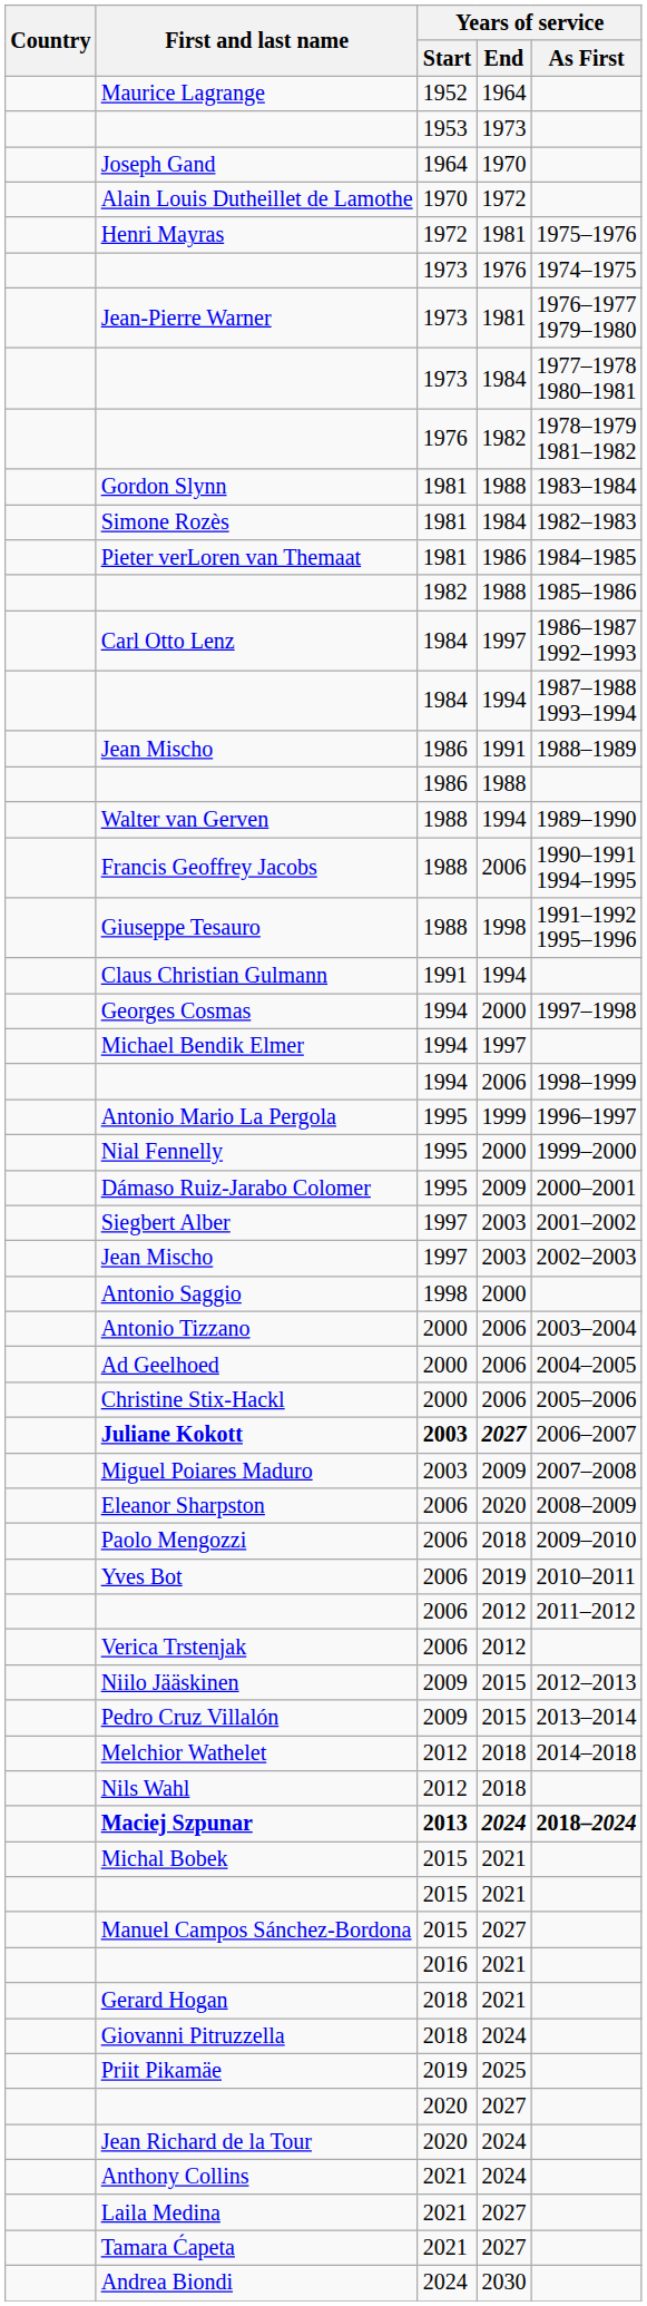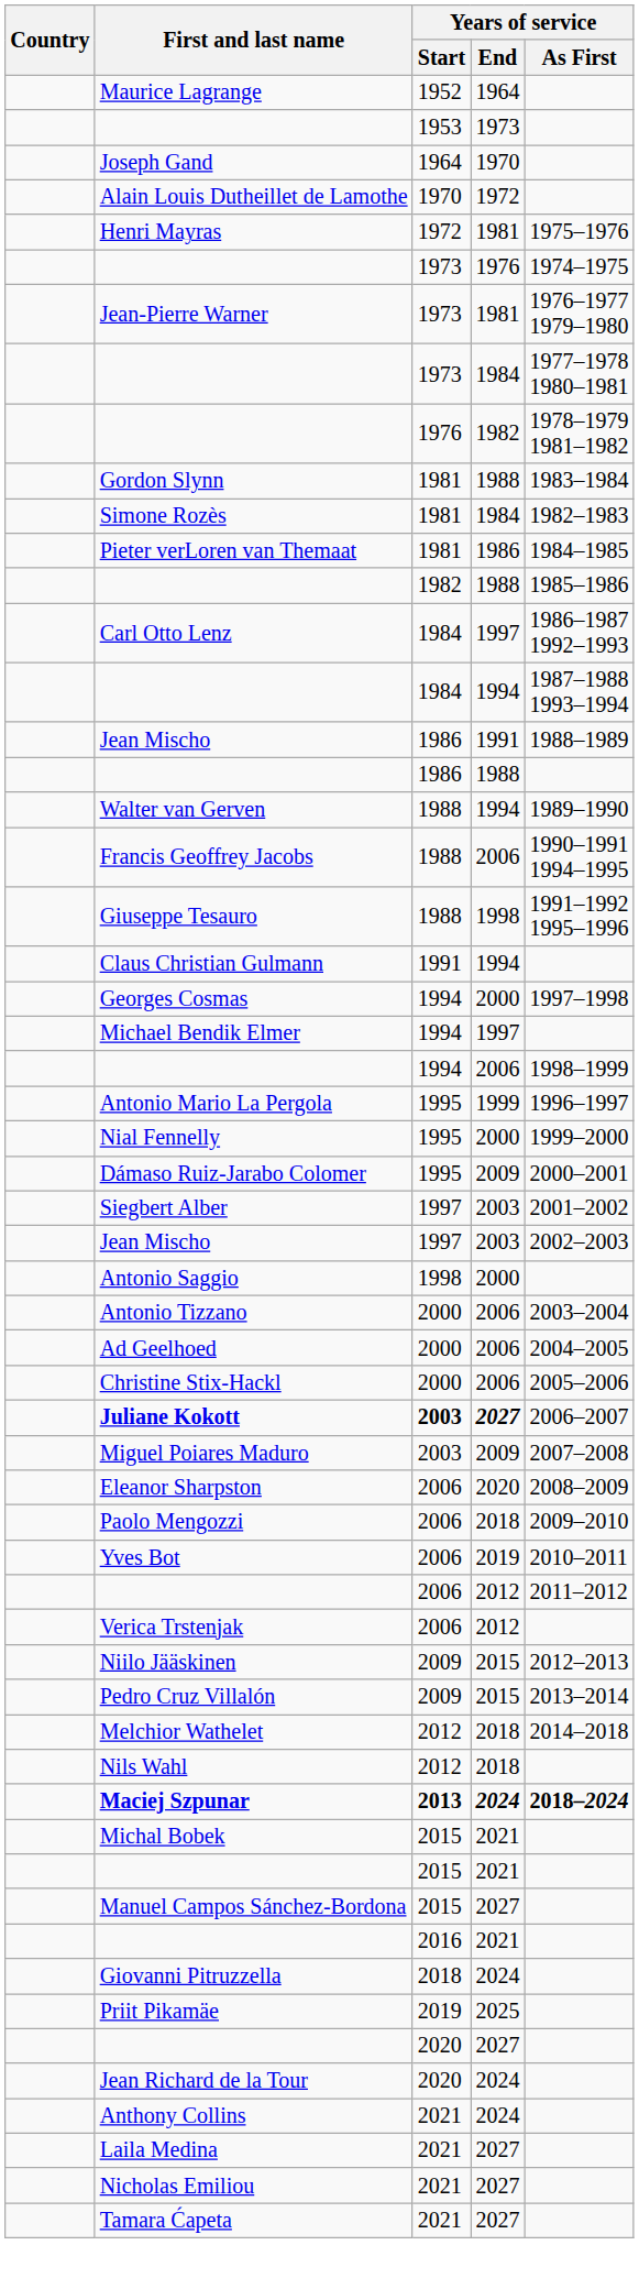 <table class="wikitable sortable">
 <tr>
 <th rowspan="2">Country</th>
 <th rowspan="2">First and last name</th>
 <th colspan="3">Years of service</th>
 </tr>
 <tr>
 <th>Start</th>
 <th>End</th>
 <th>As First </th>
 </tr>
 <tr>
 <td></td>
 <td><a href='#'>Maurice Lagrange</a></td>
 <td>1952</td>
 <td>1964</td>
 <td></td>
 </tr>
 <tr>
 <td></td>
 <td></td>
 <td>1953</td>
 <td>1973</td>
 <td></td>
 </tr>
 <tr>
 <td></td>
 <td><a href='#'>Joseph Gand</a></td>
 <td>1964</td>
 <td>1970</td>
 <td></td>
 </tr>
 <tr>
 <td></td>
 <td><a href='#'>Alain Louis Dutheillet de Lamothe</a></td>
 <td>1970</td>
 <td>1972</td>
 <td></td>
 </tr>
 <tr>
 <td></td>
 <td><a href='#'>Henri Mayras</a></td>
 <td>1972</td>
 <td>1981</td>
 <td>1975–1976</td>
 </tr>
 <tr>
 <td></td>
 <td></td>
 <td>1973</td>
 <td>1976</td>
 <td>1974–1975</td>
 </tr>
 <tr>
 <td></td>
 <td><a href='#'>Jean-Pierre Warner</a></td>
 <td>1973</td>
 <td>1981</td>
 <td>1976–1977<br>1979–1980</td>
 </tr>
 <tr>
 <td></td>
 <td></td>
 <td>1973</td>
 <td>1984</td>
 <td>1977–1978<br>1980–1981</td>
 </tr>
 <tr>
 <td></td>
 <td></td>
 <td>1976</td>
 <td>1982</td>
 <td>1978–1979<br>1981–1982</td>
 </tr>
 <tr>
 <td></td>
 <td><a href='#'>Gordon Slynn</a></td>
 <td>1981</td>
 <td>1988</td>
 <td>1983–1984</td>
 </tr>
 <tr>
 <td></td>
 <td><a href='#'>Simone Rozès</a></td>
 <td>1981</td>
 <td>1984</td>
 <td>1982–1983</td>
 </tr>
 <tr>
 <td></td>
 <td><a href='#'>Pieter verLoren van Themaat</a></td>
 <td>1981</td>
 <td>1986</td>
 <td>1984–1985</td>
 </tr>
 <tr>
 <td></td>
 <td></td>
 <td>1982</td>
 <td>1988</td>
 <td>1985–1986</td>
 </tr>
 <tr>
 <td></td>
 <td><a href='#'>Carl Otto Lenz</a></td>
 <td>1984</td>
 <td>1997</td>
 <td>1986–1987<br>1992–1993</td>
 </tr>
 <tr>
 <td></td>
 <td></td>
 <td>1984</td>
 <td>1994</td>
 <td>1987–1988<br>1993–1994</td>
 </tr>
 <tr>
 <td></td>
 <td><a href='#'>Jean Mischo</a></td>
 <td>1986</td>
 <td>1991</td>
 <td>1988–1989</td>
 </tr>
 <tr>
 <td></td>
 <td></td>
 <td>1986</td>
 <td>1988</td>
 <td></td>
 </tr>
 <tr>
 <td></td>
 <td><a href='#'>Walter van Gerven</a></td>
 <td>1988</td>
 <td>1994</td>
 <td>1989–1990</td>
 </tr>
 <tr>
 <td></td>
 <td><a href='#'>Francis Geoffrey Jacobs</a></td>
 <td>1988</td>
 <td>2006</td>
 <td>1990–1991<br>1994–1995</td>
 </tr>
 <tr>
 <td></td>
 <td><a href='#'>Giuseppe Tesauro</a></td>
 <td>1988</td>
 <td>1998</td>
 <td>1991–1992<br>1995–1996</td>
 </tr>
 <tr>
 <td></td>
 <td><a href='#'>Claus Christian Gulmann</a></td>
 <td>1991</td>
 <td>1994</td>
 <td></td>
 </tr>
 <tr>
 <td></td>
 <td><a href='#'>Georges Cosmas</a></td>
 <td>1994</td>
 <td>2000</td>
 <td>1997–1998</td>
 </tr>
 <tr>
 <td></td>
 <td><a href='#'>Michael Bendik Elmer</a></td>
 <td>1994</td>
 <td>1997</td>
 <td></td>
 </tr>
 <tr>
 <td></td>
 <td></td>
 <td>1994</td>
 <td>2006</td>
 <td>1998–1999</td>
 </tr>
 <tr>
 <td></td>
 <td><a href='#'>Antonio Mario La Pergola</a></td>
 <td>1995</td>
 <td>1999</td>
 <td>1996–1997</td>
 </tr>
 <tr>
 <td></td>
 <td><a href='#'>Nial Fennelly</a></td>
 <td>1995</td>
 <td>2000</td>
 <td>1999–2000</td>
 </tr>
 <tr>
 <td></td>
 <td><a href='#'>Dámaso Ruiz-Jarabo Colomer</a></td>
 <td>1995</td>
 <td>2009</td>
 <td>2000–2001</td>
 </tr>
 <tr>
 <td></td>
 <td><a href='#'>Siegbert Alber</a></td>
 <td>1997</td>
 <td>2003</td>
 <td>2001–2002</td>
 </tr>
 <tr>
 <td></td>
 <td><a href='#'>Jean Mischo</a></td>
 <td>1997</td>
 <td>2003</td>
 <td>2002–2003</td>
 </tr>
 <tr>
 <td></td>
 <td><a href='#'>Antonio Saggio</a></td>
 <td>1998</td>
 <td>2000</td>
 <td></td>
 </tr>
 <tr>
 <td></td>
 <td><a href='#'>Antonio Tizzano</a></td>
 <td>2000</td>
 <td>2006</td>
 <td>2003–2004</td>
 </tr>
 <tr>
 <td></td>
 <td><a href='#'>Ad Geelhoed</a></td>
 <td>2000</td>
 <td>2006</td>
 <td>2004–2005</td>
 </tr>
 <tr>
 <td></td>
 <td><a href='#'>Christine Stix-Hackl</a></td>
 <td>2000</td>
 <td>2006</td>
 <td>2005–2006</td>
 </tr>
 <tr>
 <td><strong></strong></td>
 <td><strong><a href='#'>Juliane Kokott</a></strong></td>
 <td><strong>2003</strong></td>
 <td><strong><em>2027</em></strong></td>
 <td>2006–2007</td>
 </tr>
 <tr>
 <td></td>
 <td><a href='#'>Miguel Poiares Maduro</a></td>
 <td>2003</td>
 <td>2009</td>
 <td>2007–2008</td>
 </tr>
 <tr>
 <td></td>
 <td><a href='#'>Eleanor Sharpston</a></td>
 <td>2006</td>
 <td>2020</td>
 <td>2008–2009</td>
 </tr>
 <tr>
 <td></td>
 <td><a href='#'>Paolo Mengozzi</a></td>
 <td>2006</td>
 <td>2018</td>
 <td>2009–2010</td>
 </tr>
 <tr>
 <td></td>
 <td><a href='#'>Yves Bot</a></td>
 <td>2006</td>
 <td>2019</td>
 <td>2010–2011</td>
 </tr>
 <tr>
 <td></td>
 <td></td>
 <td>2006</td>
 <td>2012</td>
 <td>2011–2012</td>
 </tr>
 <tr>
 <td></td>
 <td><a href='#'>Verica Trstenjak</a></td>
 <td>2006</td>
 <td>2012</td>
 <td></td>
 </tr>
 <tr>
 <td></td>
 <td><a href='#'>Niilo Jääskinen</a></td>
 <td>2009</td>
 <td>2015</td>
 <td>2012–2013</td>
 </tr>
 <tr>
 <td></td>
 <td><a href='#'>Pedro Cruz Villalón</a></td>
 <td>2009</td>
 <td>2015</td>
 <td>2013–2014</td>
 </tr>
 <tr>
 <td></td>
 <td><a href='#'>Melchior Wathelet</a></td>
 <td>2012</td>
 <td>2018</td>
 <td>2014–2018</td>
 </tr>
 <tr>
 <td></td>
 <td><a href='#'>Nils Wahl</a></td>
 <td>2012</td>
 <td>2018</td>
 <td></td>
 </tr>
 <tr>
 <td><strong></strong></td>
 <td><strong><a href='#'>Maciej Szpunar</a></strong></td>
 <td><strong>2013</strong></td>
 <td><strong><em>2024</em></strong></td>
 <td><strong>2018–<em>2024<strong><em></td>
 </tr>
 <tr>
 <td></td>
 <td><a href='#'>Michal Bobek</a></td>
 <td>2015</td>
 <td>2021</td>
 <td></td>
 </tr>
 <tr>
 <td></td>
 <td></td>
 <td>2015</td>
 <td>2021</td>
 <td></td>
 </tr>
 <tr>
 <td></strong><strong></td>
 <td></strong><a href='#'>Manuel Campos Sánchez-Bordona</a><strong></td>
 <td></strong>2015<strong></td>
 <td></em></strong>2027<strong><em></td>
 <td></td>
 </tr>
 <tr>
 <td></td>
 <td></td>
 <td>2016</td>
 <td>2021</td>
 <td></td>
 </tr>
 <tr>
-<td></td>
-<td><a href='#'>Gerard Hogan</a></td>
-<td>2018</td>
-<td>2021</td>
-<td></td>
-</tr>
-<tr>
 <td></strong><strong></td>
 <td></strong><a href='#'>Giovanni Pitruzzella</a><strong></td>
 <td></strong>2018<strong></td>
 <td></em></strong>2024<strong><em></td>
 <td></td>
 </tr>
 <tr>
 <td></strong><strong></td>
 <td></strong><a href='#'>Priit Pikamäe</a><strong></td>
 <td></strong>2019<strong></td>
 <td></em></strong>2025<strong><em></td>
 <td></td>
 </tr>
 <tr>
 <td></strong><strong></td>
 <td></strong><strong></td>
 <td></strong>2020<strong></td>
 <td></em></strong>2027<strong><em></td>
 <td></td>
 </tr>
 <tr>
 <td></strong><strong></td>
 <td></strong><a href='#'>Jean Richard de la Tour</a><strong></td>
 <td></strong>2020<strong></td>
 <td></em></strong>2024<strong><em></td>
 <td></td>
 </tr>
 <tr>
 <td></strong><strong></td>
 <td><a href='#'></strong>Anthony Collins<strong></a></td>
 <td></strong>2021<strong></td>
 <td></em></strong>2024<strong><em></td>
 <td></td>
 </tr>
 <tr>
 <td></strong><strong></td>
 <td></strong><a href='#'>Laila Medina</a><strong></td>
 <td></strong>2021<strong></td>
 <td></em></strong>2027<strong><em></td>
 <td></td>
 </tr>
 <tr>
 <td></strong><strong></td>
-<td></strong><a href='#'>Tamara Ćapeta</a><strong></td>
+<td></strong><a href='#'>Nicholas Emiliou</a><strong></td>
 <td></strong>2021<strong></td>
 <td></em></strong>2027<strong><em></td>
 <td></td>
 </tr>
 <tr>
 <td></strong><strong></td>
-<td></strong><a href='#'>Andrea Biondi</a><strong></td>
-<td></strong>2024<strong></td>
-<td></em></strong>2030<strong><em></td>
+<td></strong><a href='#'>Tamara Ćapeta</a><strong></td>
+<td></strong>2021<strong></td>
+<td></em></strong>2027<strong><em></td>
 <td></td>
 </tr>
 </table>
